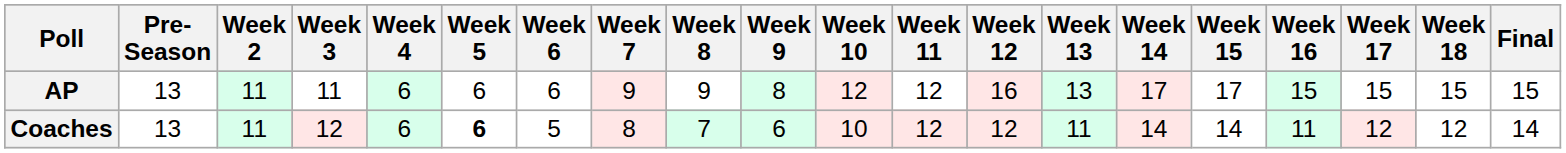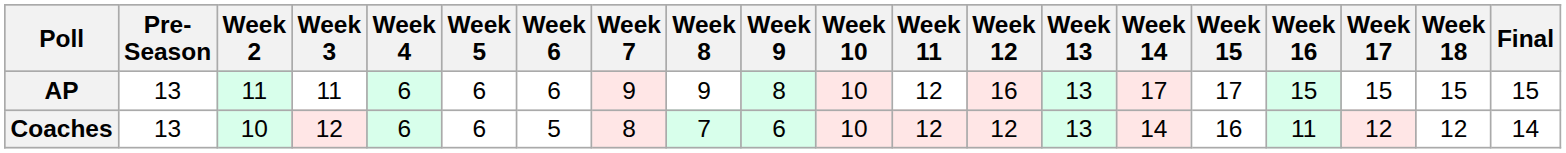 <table class="wikitable" style="white-space:nowrap;font-size:90%">
 <tr>
 <th>Poll</th>
 <th>Pre-<br>Season</th>
 <th>Week<br>2</th>
 <th>Week<br>3</th>
 <th>Week<br>4</th>
 <th>Week<br>5</th>
 <th>Week<br>6</th>
 <th>Week<br>7</th>
 <th>Week<br>8</th>
 <th>Week<br>9</th>
 <th>Week<br>10</th>
 <th>Week<br>11</th>
 <th>Week<br>12</th>
 <th>Week<br>13</th>
 <th>Week<br>14</th>
 <th>Week<br>15</th>
 <th>Week<br>16</th>
 <th>Week<br>17</th>
 <th>Week<br>18</th>
 <th>Final</th>
 </tr>
 <tr style="text-align:center;">
 <th>AP</th>
 <td style="background:#FFFFFF;">13</td>
 <td style="background:#D8FFEB;">11</td>
 <td style="background:#FFFFFF;">11</td>
 <td style="background:#D8FFEB;">6</td>
 <td style="background:#FFFFFF;">6</td>
 <td style="background:#FFFFFF;">6</td>
 <td style="background:#FFE6E6;">9</td>
 <td style="background:#FFFFFF;">9</td>
 <td style="background:#D8FFEB;">8</td>
-<td style="background:#FFE6E6;">12</td>
+<td style="background:#FFE6E6;">10</td>
 <td style="background:#FFFFFF;">12</td>
 <td style="background:#FFE6E6;">16</td>
 <td style="background:#D8FFEB;">13</td>
 <td style="background:#FFE6E6;">17</td>
 <td style="background:#FFFFFF;">17</td>
 <td style="background:#D8FFEB;">15</td>
 <td style="background:#FFFFFF;">15</td>
 <td style="background:#FFFFFF;">15</td>
 <td style="background:#FFFFFF;">15</td>
 </tr>
 <tr style="text-align:center;">
 <th>Coaches</th>
 <td style="background:#FFFFFF;">13</td>
-<td style="background:#D8FFEB;">11</td>
+<td style="background:#D8FFEB;">10</td>
 <td style="background:#FFE6E6;">12</td>
 <td style="background:#D8FFEB;">6</td>
-<td style="background:#FFFFFF;"><strong>6</strong></td>
+<td style="background:#FFFFFF;">6</td>
 <td style="background:#FFFFFF;">5</td>
 <td style="background:#FFE6E6;">8</td>
 <td style="background:#D8FFEB;">7</td>
 <td style="background:#D8FFEB;">6</td>
 <td style="background:#FFE6E6;">10</td>
 <td style="background:#FFE6E6;">12</td>
 <td style="background:#FFE6E6;">12</td>
-<td style="background:#D8FFEB;">11</td>
+<td style="background:#D8FFEB;">13</td>
 <td style="background:#FFE6E6;">14</td>
-<td style="background:#FFFFFF;">14</td>
+<td style="background:#FFFFFF;">16</td>
 <td style="background:#D8FFEB;">11</td>
 <td style="background:#FFE6E6;">12</td>
 <td style="background:#FFFFFF;">12</td>
 <td style="background:#FFFFFF;">14</td>
 </tr>
 </table>
